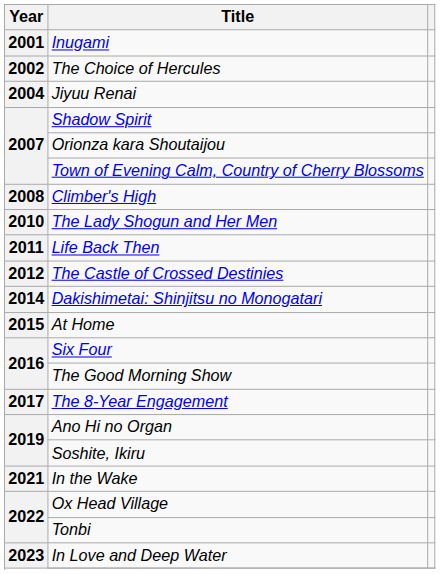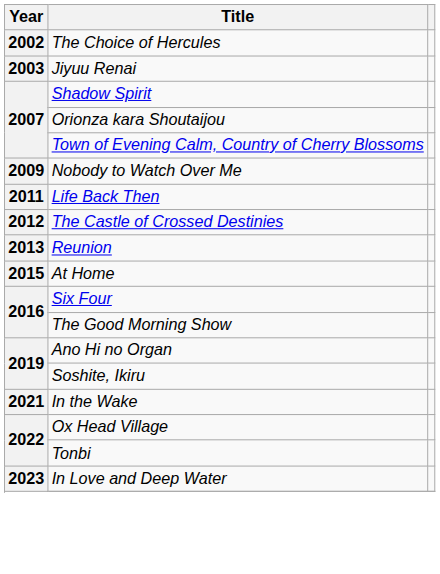 <table class="wikitable">
 <tr>
 <th>Year</th>
 <th>Title</th>
 <th></th>
 </tr>
 <tr>
-<th>2001</th>
-<td><em><a href='#'>Inugami</a></em></td>
-<td></td>
-</tr>
-<tr>
 <th>2002</th>
 <td><em>The Choice of Hercules</em></td>
 <td></td>
 </tr>
 <tr>
-<th>2004</th>
+<th>2003</th>
 <td><em>Jiyuu Renai</em></td>
 <td></td>
 </tr>
 <tr>
 <th rowspan="3">2007</th>
 <td><em><a href='#'>Shadow Spirit</a></em></td>
 <td></td>
 </tr>
 <tr>
 <td><em>Orionza kara Shoutaijou</em></td>
 <td></td>
 </tr>
 <tr>
 <td><em><a href='#'>Town of Evening Calm, Country of Cherry Blossoms</a></em></td>
 <td></td>
 </tr>
 <tr>
-<th>2008</th>
-<td><em><a href='#'>Climber's High</a></em></td>
-<td></td>
-</tr>
-<tr>
-<th>2010</th>
-<td><em><a href='#'>The Lady Shogun and Her Men</a></em></td>
+<th>2009</th>
+<td><em>Nobody to Watch Over Me</em></td>
 <td></td>
 </tr>
 <tr>
 <th>2011</th>
 <td><em><a href='#'>Life Back Then</a></em></td>
 <td></td>
 </tr>
 <tr>
 <th>2012</th>
 <td><em><a href='#'>The Castle of Crossed Destinies</a></em></td>
 <td></td>
 </tr>
 <tr>
-<th>2014</th>
-<td><em><a href='#'>Dakishimetai: Shinjitsu no Monogatari</a></em></td>
+<th>2013</th>
+<td><em><a href='#'>Reunion</a></em></td>
 <td></td>
 </tr>
 <tr>
 <th>2015</th>
 <td><em>At Home</em></td>
 <td></td>
 </tr>
 <tr>
 <th rowspan="2">2016</th>
 <td><em><a href='#'>Six Four</a></em></td>
 <td></td>
 </tr>
 <tr>
 <td><em>The Good Morning Show</em></td>
-<td></td>
-</tr>
-<tr>
-<th>2017</th>
-<td><em><a href='#'>The 8-Year Engagement</a></em></td>
 <td></td>
 </tr>
 <tr>
 <th rowspan="2">2019</th>
 <td><em>Ano Hi no Organ</em></td>
 <td></td>
 </tr>
 <tr>
 <td><em>Soshite, Ikiru</em></td>
 <td></td>
 </tr>
 <tr>
 <th>2021</th>
 <td><em>In the Wake</em></td>
 <td></td>
 </tr>
 <tr>
 <th rowspan="2">2022</th>
 <td><em>Ox Head Village</em></td>
 <td></td>
 </tr>
 <tr>
 <td><em>Tonbi</em></td>
 <td></td>
 </tr>
 <tr>
 <th rowspan="2">2023</th>
 <td><em>In Love and Deep Water</em></td>
 <td></td>
 </tr>
 <tr>
 </tr>
 </table>
